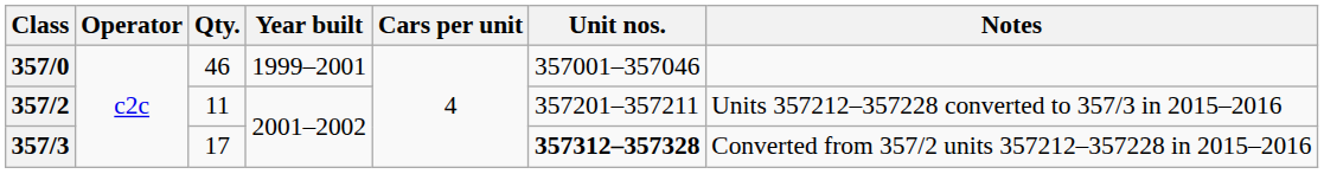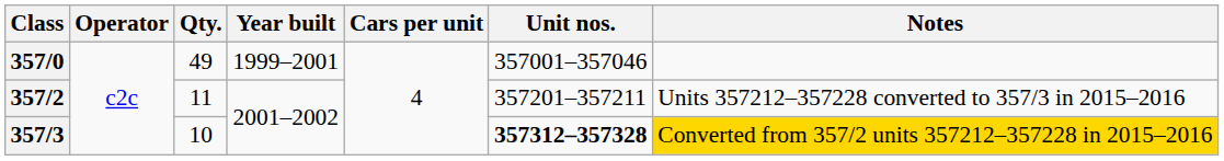 <table class="wikitable">
 <tr>
 <th>Class</th>
 <th>Operator</th>
 <th>Qty.</th>
 <th>Year built</th>
 <th>Cars per unit</th>
 <th>Unit nos.</th>
 <th>Notes</th>
 </tr>
 <tr>
 <th>357/0</th>
 <td rowspan=3 align=center><a href='#'>c2c</a></td>
-<td align=center>46</td>
+<td align=center>49</td>
 <td align=center>1999–2001</td>
 <td rowspan=3 align=center>4</td>
 <td>357001–357046</td>
 <td></td>
 </tr>
 <tr>
 <th>357/2</th>
 <td align=center>11</td>
 <td align=center rowspan=2>2001–2002</td>
 <td>357201–357211</td>
 <td>Units 357212–357228 converted to 357/3 in 2015–2016</td>
 </tr>
 <tr>
 <th>357/3</th>
-<td align=center>17</td>
+<td align=center>10</td>
 <td><strong>357312–357328</strong></td>
-<td>Converted from 357/2 units 357212–357228 in 2015–2016</td>
+<td style="background: gold;">Converted from 357/2 units 357212–357228 in 2015–2016</td>
 </tr>
 </table>
